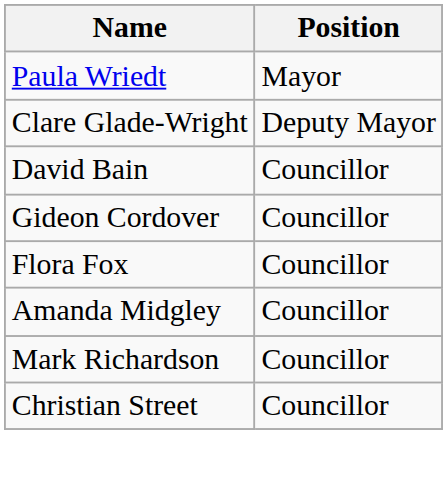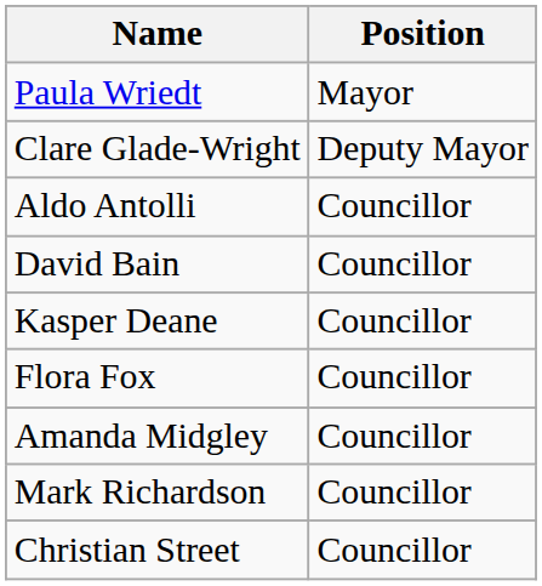 <table class="wikitable">
 <tr>
 <th>Name</th>
 <th>Position</th>
 </tr>
 <tr>
 <td><a href='#'>Paula Wriedt</a></td>
 <td>Mayor</td>
 </tr>
 <tr>
 <td>Clare Glade-Wright</td>
 <td>Deputy Mayor</td>
 </tr>
 <tr>
+<td>Aldo Antolli</td>
+<td>Councillor</td>
+</tr>
+<tr>
 <td>David Bain</td>
 <td>Councillor</td>
 </tr>
 <tr>
-<td>Gideon Cordover</td>
+<td>Kasper Deane</td>
 <td>Councillor</td>
 </tr>
 <tr>
 <td>Flora Fox</td>
 <td>Councillor</td>
 </tr>
 <tr>
 <td>Amanda Midgley</td>
 <td>Councillor</td>
 </tr>
 <tr>
 <td>Mark Richardson</td>
 <td>Councillor</td>
 </tr>
 <tr>
 <td>Christian Street</td>
 <td>Councillor</td>
 </tr>
 </table>
